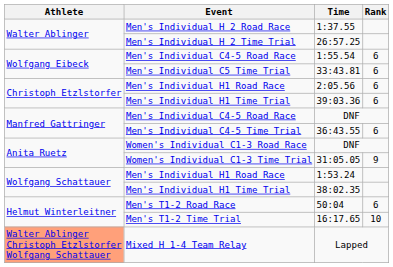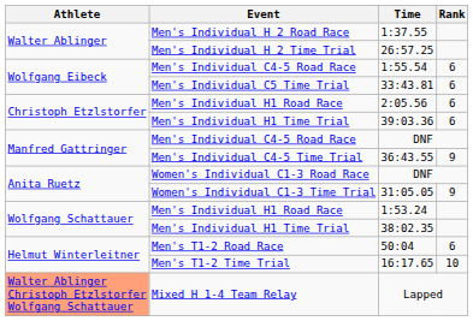 <table class=wikitable>
 <tr>
 <th>Athlete</th>
 <th>Event</th>
 <th>Time</th>
 <th>Rank</th>
 </tr>
 <tr>
 <td rowspan=2><a href='#'>Walter Ablinger</a></td>
 <td><a href='#'>Men's Individual H 2 Road Race</a></td>
 <td>1:37.55</td>
 <td align=center></td>
 </tr>
 <tr>
 <td><a href='#'>Men's Individual H 2 Time Trial</a></td>
 <td>26:57.25</td>
 <td align=center></td>
 </tr>
 <tr>
 <td rowspan=2><a href='#'>Wolfgang Eibeck</a></td>
 <td><a href='#'>Men's Individual C4-5 Road Race</a></td>
 <td>1:55.54</td>
 <td align=center>6</td>
 </tr>
 <tr>
 <td><a href='#'>Men's Individual C5 Time Trial</a></td>
 <td>33:43.81</td>
 <td align=center>6</td>
 </tr>
 <tr>
 <td rowspan=2><a href='#'>Christoph Etzlstorfer</a></td>
 <td><a href='#'>Men's Individual H1 Road Race</a></td>
 <td>2:05.56</td>
 <td align=center>6</td>
 </tr>
 <tr>
 <td><a href='#'>Men's Individual H1 Time Trial</a></td>
 <td>39:03.36</td>
 <td align=center>6</td>
 </tr>
 <tr>
 <td rowspan=2><a href='#'>Manfred Gattringer</a></td>
 <td><a href='#'>Men's Individual C4-5 Road Race</a></td>
 <td colspan=2 align=center>DNF</td>
 </tr>
 <tr>
 <td><a href='#'>Men's Individual C4-5 Time Trial</a></td>
 <td>36:43.55</td>
-<td align=center>6</td>
+<td align=center>9</td>
 </tr>
 <tr>
 <td rowspan=2><a href='#'>Anita Ruetz</a></td>
 <td><a href='#'>Women's Individual C1-3 Road Race</a></td>
 <td colspan=2 align=center>DNF</td>
 </tr>
 <tr>
 <td><a href='#'>Women's Individual C1-3 Time Trial</a></td>
 <td>31:05.05</td>
 <td align=center>9</td>
 </tr>
 <tr>
 <td rowspan=2><a href='#'>Wolfgang Schattauer</a></td>
 <td><a href='#'>Men's Individual H1 Road Race</a></td>
 <td>1:53.24</td>
 <td align=center></td>
 </tr>
 <tr>
 <td><a href='#'>Men's Individual H1 Time Trial</a></td>
 <td>38:02.35</td>
 <td align=center></td>
 </tr>
 <tr>
 <td rowspan=2><a href='#'>Helmut Winterleitner</a></td>
 <td><a href='#'>Men's T1-2 Road Race</a></td>
 <td>50:04</td>
 <td align=center>6</td>
 </tr>
 <tr>
 <td><a href='#'>Men's T1-2 Time Trial</a></td>
 <td>16:17.65</td>
 <td align=center>10</td>
 </tr>
 <tr>
 <td style="background: lightsalmon;"><a href='#'>Walter Ablinger</a> <br> <a href='#'>Christoph Etzlstorfer</a> <br> <a href='#'>Wolfgang Schattauer</a></td>
 <td><a href='#'>Mixed H 1-4 Team Relay</a></td>
 <td colspan=2 align=center>Lapped</td>
 </tr>
 </table>
